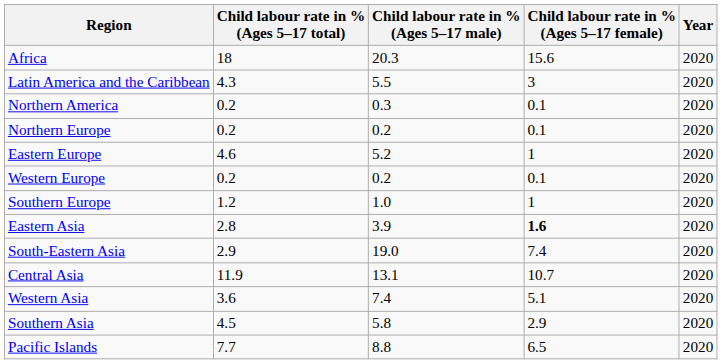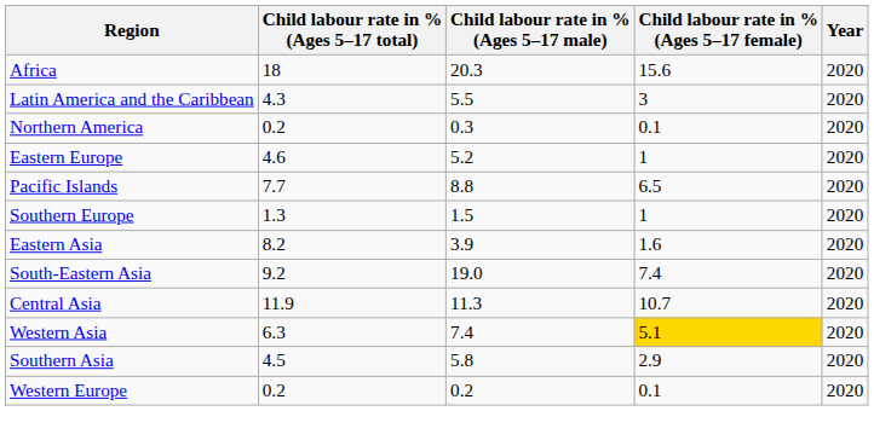 <table class="wikitable sortable">
 <tr>
 <th>Region</th>
 <th>Child labour rate in %<br>(Ages 5–17  total)</th>
 <th>Child labour rate in %<br>(Ages 5–17 male)</th>
 <th>Child labour rate in %<br>(Ages 5–17  female)</th>
 <th>Year</th>
 </tr>
 <tr>
 <td><a href='#'>Africa</a></td>
 <td>18</td>
 <td>20.3</td>
 <td>15.6</td>
 <td>2020</td>
 </tr>
 <tr>
 <td><a href='#'>Latin America and the Caribbean</a></td>
 <td>4.3</td>
 <td>5.5</td>
 <td>3</td>
 <td>2020</td>
 </tr>
 <tr>
 <td><a href='#'>Northern America</a></td>
 <td>0.2</td>
 <td>0.3</td>
 <td>0.1</td>
 <td>2020</td>
 </tr>
 <tr>
-<td><a href='#'>Northern Europe</a></td>
-<td>0.2</td>
-<td>0.2</td>
-<td>0.1</td>
-<td>2020</td>
-</tr>
-<tr>
 <td><a href='#'>Eastern Europe</a></td>
 <td>4.6</td>
 <td>5.2</td>
 <td>1</td>
 <td>2020</td>
 </tr>
 <tr>
-<td><a href='#'>Western Europe</a></td>
-<td>0.2</td>
-<td>0.2</td>
-<td>0.1</td>
+<td><a href='#'>Pacific Islands</a></td>
+<td>7.7</td>
+<td>8.8</td>
+<td>6.5</td>
 <td>2020</td>
 </tr>
 <tr>
 <td><a href='#'>Southern Europe</a></td>
-<td>1.2</td>
-<td>1.0</td>
+<td>1.3</td>
+<td>1.5</td>
 <td>1</td>
 <td>2020</td>
 </tr>
 <tr>
 <td><a href='#'>Eastern Asia</a></td>
-<td>2.8</td>
+<td>8.2</td>
 <td>3.9</td>
-<td><strong>1.6</strong></td>
+<td>1.6</td>
 <td>2020</td>
 </tr>
 <tr>
 <td><a href='#'>South-Eastern Asia</a></td>
-<td>2.9</td>
+<td>9.2</td>
 <td>19.0</td>
 <td>7.4</td>
 <td>2020</td>
 </tr>
 <tr>
 <td><a href='#'>Central Asia</a></td>
 <td>11.9</td>
-<td>13.1</td>
+<td>11.3</td>
 <td>10.7</td>
 <td>2020</td>
 </tr>
 <tr>
 <td><a href='#'>Western Asia</a></td>
-<td>3.6</td>
+<td>6.3</td>
 <td>7.4</td>
-<td>5.1</td>
+<td style="background: gold;">5.1</td>
 <td>2020</td>
 </tr>
 <tr>
 <td><a href='#'>Southern Asia</a></td>
 <td>4.5</td>
 <td>5.8</td>
 <td>2.9</td>
 <td>2020</td>
 </tr>
 <tr>
-<td><a href='#'>Pacific Islands</a></td>
-<td>7.7</td>
-<td>8.8</td>
-<td>6.5</td>
+<td><a href='#'>Western Europe</a></td>
+<td>0.2</td>
+<td>0.2</td>
+<td>0.1</td>
 <td>2020</td>
 </tr>
 </table>
